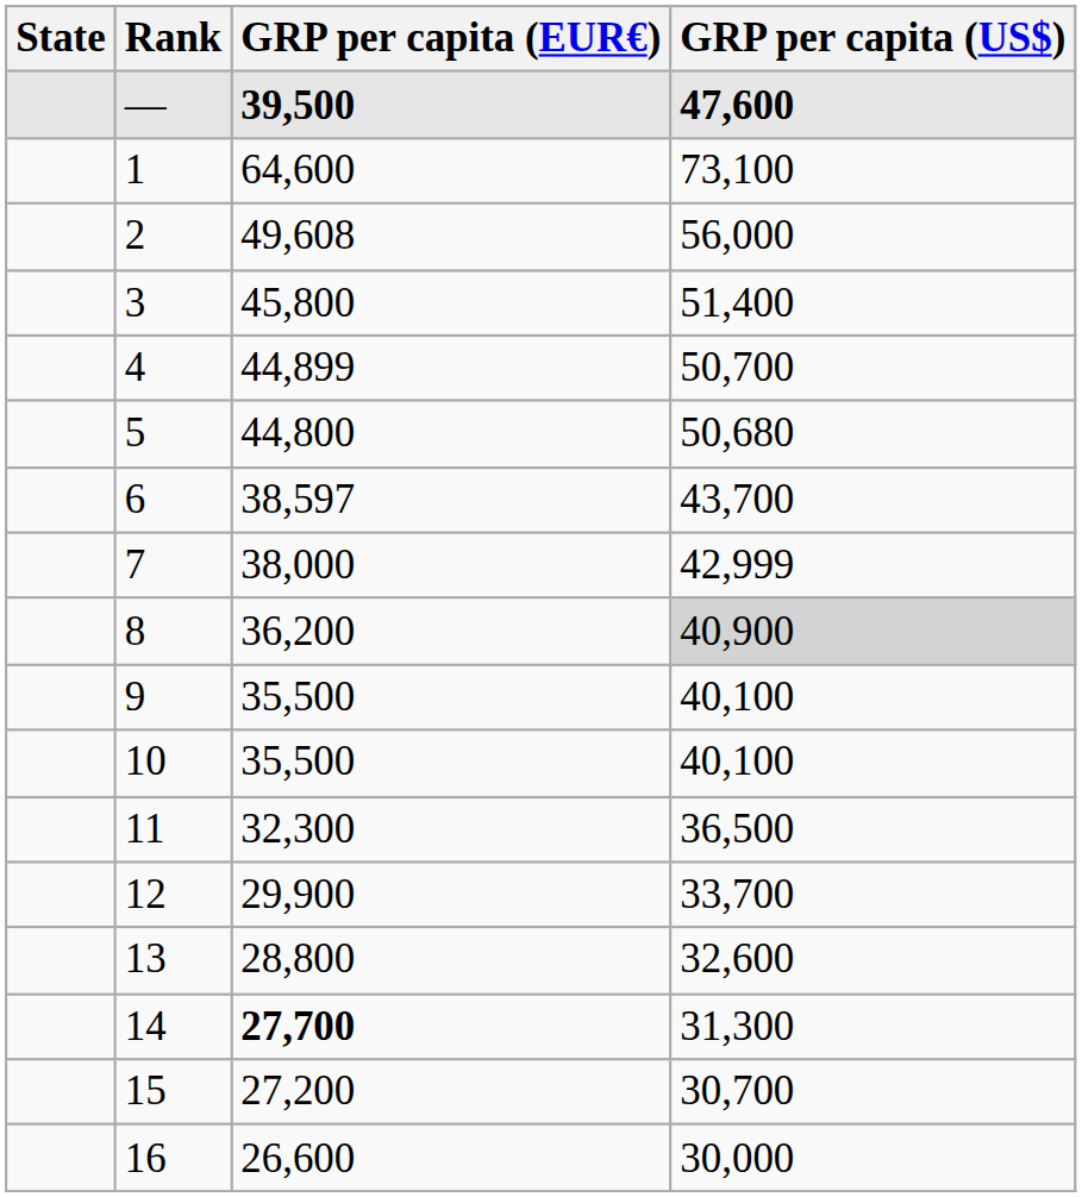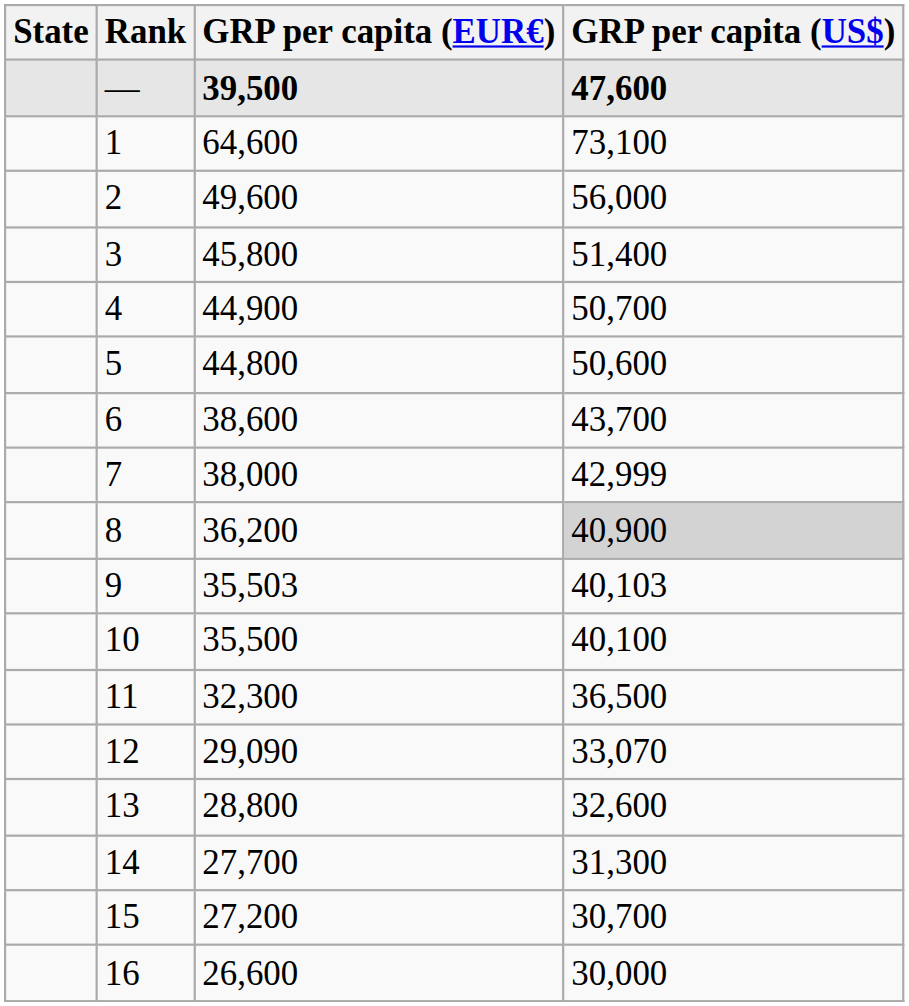 <table class="wikitable sortable">
 <tr align=center valign=middle>
 <th>State</th>
 <th data-sort-type="number">Rank</th>
 <th data-sort-type="number">GRP per capita (<a href='#'>EUR€</a>)</th>
 <th data-sort-type="number">GRP per capita (<a href='#'>US$</a>)</th>
 </tr>
 <tr style="background:#e6e6e6">
 <td align=left><strong></strong></td>
 <td>—</td>
 <td><strong>39,500</strong></td>
 <td><strong>47,600</strong></td>
 </tr>
 <tr>
 <td align=left></td>
 <td>1</td>
 <td>64,600</td>
 <td>73,100</td>
 </tr>
 <tr>
 <td align=left></td>
 <td>2</td>
-<td>49,608</td>
+<td>49,600</td>
 <td>56,000</td>
 </tr>
 <tr>
 <td align=left></td>
 <td>3</td>
 <td>45,800</td>
 <td>51,400</td>
 </tr>
 <tr>
 <td align=left></td>
 <td>4</td>
-<td>44,899</td>
+<td>44,900</td>
 <td>50,700</td>
 </tr>
 <tr>
 <td align=left></td>
 <td>5</td>
 <td>44,800</td>
-<td>50,680</td>
+<td>50,600</td>
 </tr>
 <tr>
 <td align=left></td>
 <td>6</td>
-<td>38,597</td>
+<td>38,600</td>
 <td>43,700</td>
 </tr>
 <tr>
 <td align=left></td>
 <td>7</td>
 <td>38,000</td>
 <td>42,999</td>
 </tr>
 <tr>
 <td align=left></td>
 <td>8</td>
 <td>36,200</td>
 <td style="background: lightgrey;">40,900</td>
 </tr>
 <tr>
 <td align=left></td>
 <td>9</td>
-<td>35,500</td>
-<td>40,100</td>
+<td>35,503</td>
+<td>40,103</td>
 </tr>
 <tr>
 <td align=left></td>
 <td>10</td>
 <td>35,500</td>
 <td>40,100</td>
 </tr>
 <tr>
 <td align=left></td>
 <td>11</td>
 <td>32,300</td>
 <td>36,500</td>
 </tr>
 <tr>
 <td align=left></td>
 <td>12</td>
-<td>29,900</td>
-<td>33,700</td>
+<td>29,090</td>
+<td>33,070</td>
 </tr>
 <tr>
 <td align=left></td>
 <td>13</td>
 <td>28,800</td>
 <td>32,600</td>
 </tr>
 <tr>
 <td align=left></td>
 <td>14</td>
-<td><strong>27,700</strong></td>
+<td>27,700</td>
 <td>31,300</td>
 </tr>
 <tr>
 <td align=left></td>
 <td>15</td>
 <td>27,200</td>
 <td>30,700</td>
 </tr>
 <tr>
 <td align=left></td>
 <td>16</td>
 <td>26,600</td>
 <td>30,000</td>
 </tr>
 <tr>
 </tr>
 </table>
